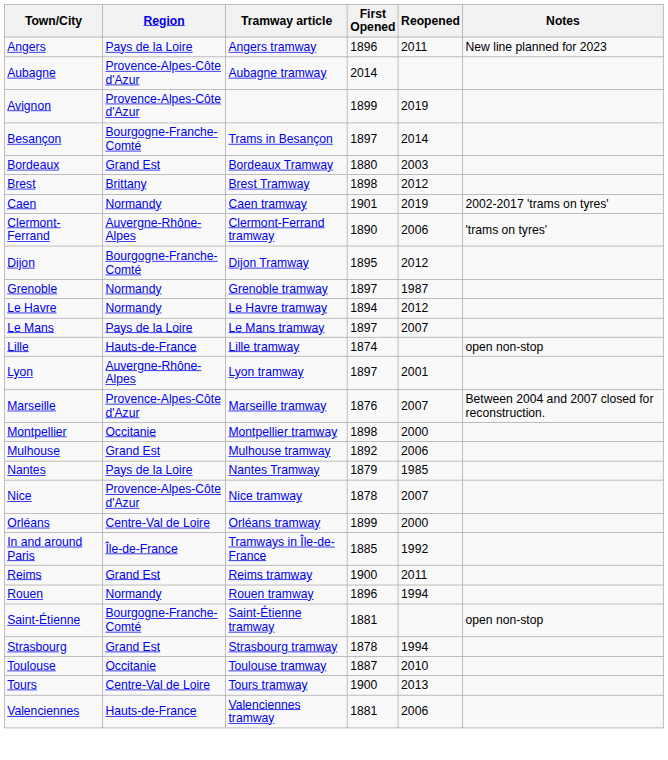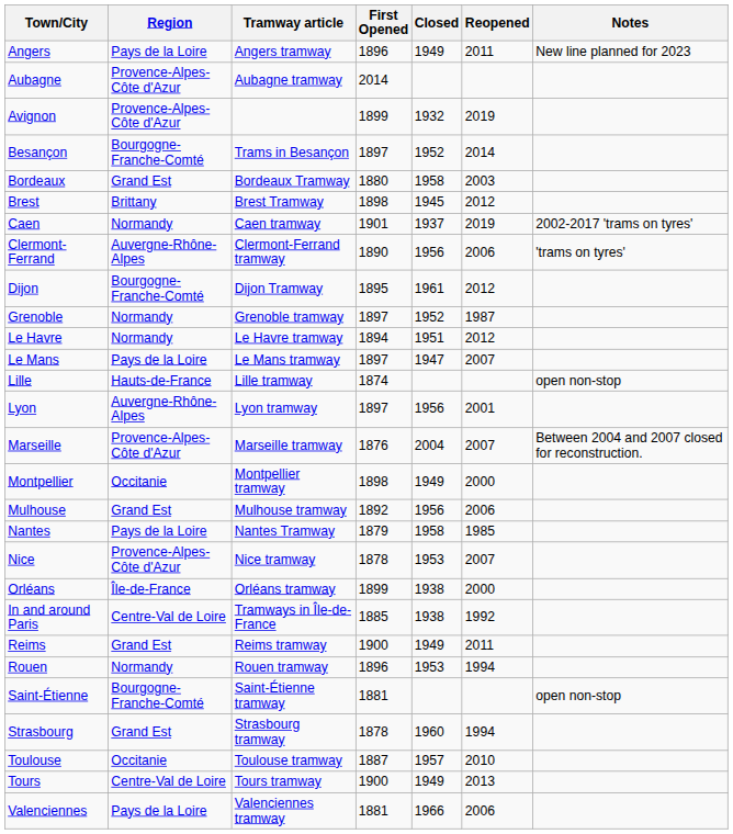 <table class="wikitable sortable">
 <tr>
 <th>Town/City</th>
 <th><a href='#'>Region</a></th>
 <th>Tramway article</th>
 <th>First<br>Opened</th>
+<th>Closed</th>
 <th>Reopened</th>
 <th>Notes</th>
 </tr>
 <tr>
 <td><a href='#'>Angers</a></td>
 <td><a href='#'>Pays de la Loire</a></td>
 <td><a href='#'>Angers tramway</a></td>
 <td>1896</td>
+<td>1949</td>
 <td>2011</td>
 <td>New line planned for 2023</td>
 </tr>
 <tr>
 <td><a href='#'>Aubagne</a></td>
 <td><a href='#'>Provence-Alpes-Côte d'Azur</a></td>
 <td><a href='#'>Aubagne tramway</a></td>
 <td>2014</td>
 <td></td>
 <td></td>
+<td></td>
 </tr>
 <tr>
 <td><a href='#'>Avignon</a></td>
 <td><a href='#'>Provence-Alpes-Côte d'Azur</a></td>
 <td></td>
 <td>1899</td>
+<td>1932</td>
 <td>2019</td>
 <td></td>
 </tr>
 <tr>
 <td><a href='#'>Besançon</a></td>
 <td><a href='#'>Bourgogne-Franche-Comté</a></td>
 <td><a href='#'>Trams in Besançon</a></td>
 <td>1897</td>
+<td>1952</td>
 <td>2014</td>
 <td></td>
 </tr>
 <tr>
 <td><a href='#'>Bordeaux</a></td>
 <td><a href='#'>Grand Est</a></td>
 <td><a href='#'>Bordeaux Tramway</a></td>
 <td>1880</td>
+<td>1958</td>
 <td>2003</td>
 <td></td>
 </tr>
 <tr>
 <td><a href='#'>Brest</a></td>
 <td><a href='#'>Brittany</a></td>
 <td><a href='#'>Brest Tramway</a></td>
 <td>1898</td>
+<td>1945</td>
 <td>2012</td>
 <td></td>
 </tr>
 <tr>
 <td><a href='#'>Caen</a></td>
 <td><a href='#'>Normandy</a></td>
 <td><a href='#'>Caen tramway</a></td>
 <td>1901</td>
+<td>1937</td>
 <td>2019</td>
 <td>2002-2017 'trams on tyres'</td>
 </tr>
 <tr>
 <td><a href='#'>Clermont-Ferrand</a></td>
 <td><a href='#'>Auvergne-Rhône-Alpes</a></td>
 <td><a href='#'>Clermont-Ferrand tramway</a></td>
 <td>1890</td>
+<td>1956</td>
 <td>2006</td>
 <td>'trams on tyres'</td>
 </tr>
 <tr>
 <td><a href='#'>Dijon</a></td>
 <td><a href='#'>Bourgogne-Franche-Comté</a></td>
 <td><a href='#'>Dijon Tramway</a></td>
 <td>1895</td>
+<td>1961</td>
 <td>2012</td>
 <td></td>
 </tr>
 <tr>
 <td><a href='#'>Grenoble</a></td>
 <td><a href='#'>Normandy</a></td>
 <td><a href='#'>Grenoble tramway</a></td>
 <td>1897</td>
+<td>1952</td>
 <td>1987</td>
 <td></td>
 </tr>
 <tr>
 <td><a href='#'>Le Havre</a></td>
 <td><a href='#'>Normandy</a></td>
 <td><a href='#'>Le Havre tramway</a></td>
 <td>1894</td>
+<td>1951</td>
 <td>2012</td>
 <td></td>
 </tr>
 <tr>
 <td><a href='#'>Le Mans</a></td>
 <td><a href='#'>Pays de la Loire</a></td>
 <td><a href='#'>Le Mans tramway</a></td>
 <td>1897</td>
+<td>1947</td>
 <td>2007</td>
 <td></td>
 </tr>
 <tr>
 <td><a href='#'>Lille</a></td>
 <td><a href='#'>Hauts-de-France</a></td>
 <td><a href='#'>Lille tramway</a></td>
 <td>1874</td>
 <td></td>
+<td></td>
 <td>open non-stop</td>
 </tr>
 <tr>
 <td><a href='#'>Lyon</a></td>
 <td><a href='#'>Auvergne-Rhône-Alpes</a></td>
 <td><a href='#'>Lyon tramway</a></td>
 <td>1897</td>
+<td>1956</td>
 <td>2001</td>
 <td></td>
 </tr>
 <tr>
 <td><a href='#'>Marseille</a></td>
 <td><a href='#'>Provence-Alpes-Côte d'Azur</a></td>
 <td><a href='#'>Marseille tramway</a></td>
 <td>1876</td>
+<td>2004</td>
 <td>2007</td>
 <td>Between 2004 and 2007 closed for reconstruction.</td>
 </tr>
 <tr>
 <td><a href='#'>Montpellier</a></td>
 <td><a href='#'>Occitanie</a></td>
 <td><a href='#'>Montpellier tramway</a></td>
 <td>1898</td>
+<td>1949</td>
 <td>2000</td>
 <td></td>
 </tr>
 <tr>
 <td><a href='#'>Mulhouse</a></td>
 <td><a href='#'>Grand Est</a></td>
 <td><a href='#'>Mulhouse tramway</a></td>
 <td>1892</td>
+<td>1956</td>
 <td>2006</td>
 <td></td>
 </tr>
 <tr>
 <td><a href='#'>Nantes</a></td>
 <td><a href='#'>Pays de la Loire</a></td>
 <td><a href='#'>Nantes Tramway</a></td>
 <td>1879</td>
+<td>1958</td>
 <td>1985</td>
 <td></td>
 </tr>
 <tr>
 <td><a href='#'>Nice</a></td>
 <td><a href='#'>Provence-Alpes-Côte d'Azur</a></td>
 <td><a href='#'>Nice tramway</a></td>
 <td>1878</td>
+<td>1953</td>
 <td>2007</td>
 <td></td>
 </tr>
 <tr>
 <td><a href='#'>Orléans</a></td>
-<td><a href='#'>Centre-Val de Loire</a></td>
+<td><a href='#'>Île-de-France</a></td>
 <td><a href='#'>Orléans tramway</a></td>
 <td>1899</td>
+<td>1938</td>
 <td>2000</td>
 <td></td>
 </tr>
 <tr>
 <td><a href='#'>In and around Paris</a></td>
-<td><a href='#'>Île-de-France</a></td>
+<td><a href='#'>Centre-Val de Loire</a></td>
 <td><a href='#'>Tramways in Île-de-France</a></td>
 <td>1885</td>
+<td>1938</td>
 <td>1992</td>
 <td></td>
 </tr>
 <tr>
 <td><a href='#'>Reims</a></td>
 <td><a href='#'>Grand Est</a></td>
 <td><a href='#'>Reims tramway</a></td>
 <td>1900</td>
+<td>1949</td>
 <td>2011</td>
 <td></td>
 </tr>
 <tr>
 <td><a href='#'>Rouen</a></td>
 <td><a href='#'>Normandy</a></td>
 <td><a href='#'>Rouen tramway</a></td>
 <td>1896</td>
+<td>1953</td>
 <td>1994</td>
 <td></td>
 </tr>
 <tr>
 <td><a href='#'>Saint-Étienne</a></td>
 <td><a href='#'>Bourgogne-Franche-Comté</a></td>
 <td><a href='#'>Saint-Étienne tramway</a></td>
 <td>1881</td>
 <td></td>
+<td></td>
 <td>open non-stop</td>
 </tr>
 <tr>
 <td><a href='#'>Strasbourg</a></td>
 <td><a href='#'>Grand Est</a></td>
 <td><a href='#'>Strasbourg tramway</a></td>
 <td>1878</td>
+<td>1960</td>
 <td>1994</td>
 <td></td>
 </tr>
 <tr>
 <td><a href='#'>Toulouse</a></td>
 <td><a href='#'>Occitanie</a></td>
 <td><a href='#'>Toulouse tramway</a></td>
 <td>1887</td>
+<td>1957</td>
 <td>2010</td>
 <td></td>
 </tr>
 <tr>
 <td><a href='#'>Tours</a></td>
 <td><a href='#'>Centre-Val de Loire</a></td>
 <td><a href='#'>Tours tramway</a></td>
 <td>1900</td>
+<td>1949</td>
 <td>2013</td>
 <td></td>
 </tr>
 <tr>
 <td><a href='#'>Valenciennes</a></td>
-<td><a href='#'>Hauts-de-France</a></td>
+<td><a href='#'>Pays de la Loire</a></td>
 <td><a href='#'>Valenciennes tramway</a></td>
 <td>1881</td>
+<td>1966</td>
 <td>2006</td>
 <td></td>
 </tr>
 </table>
